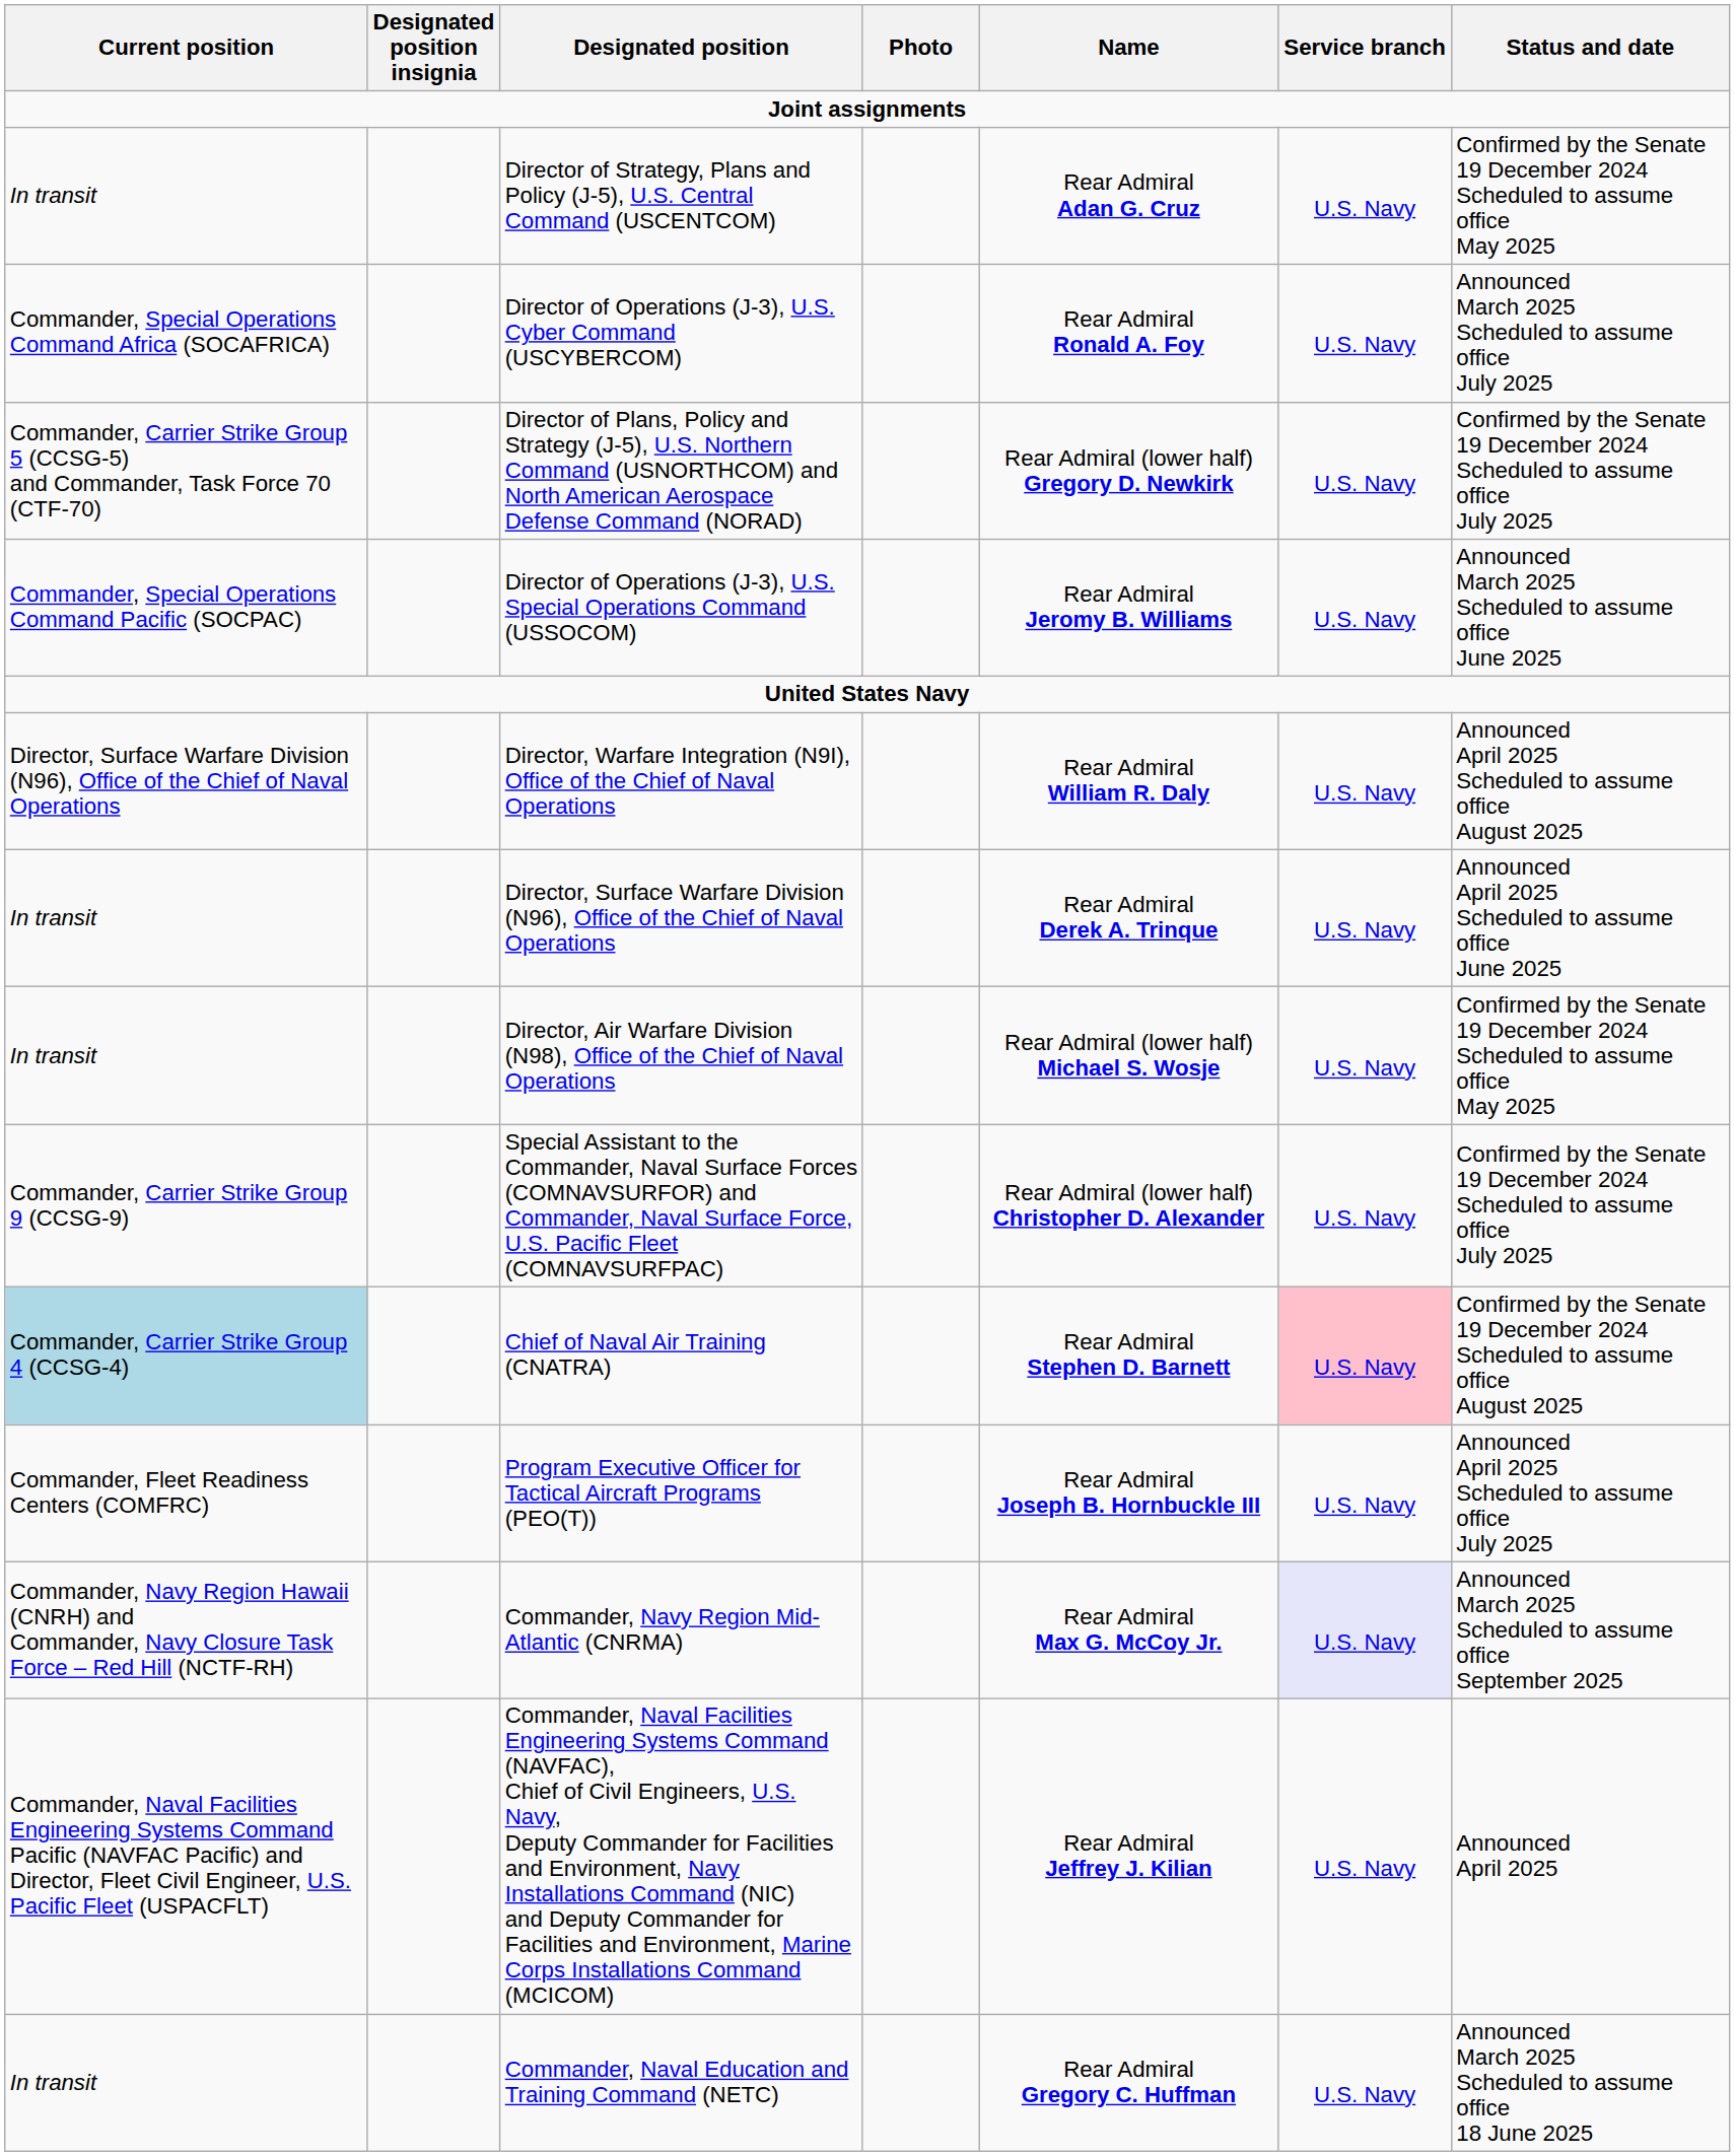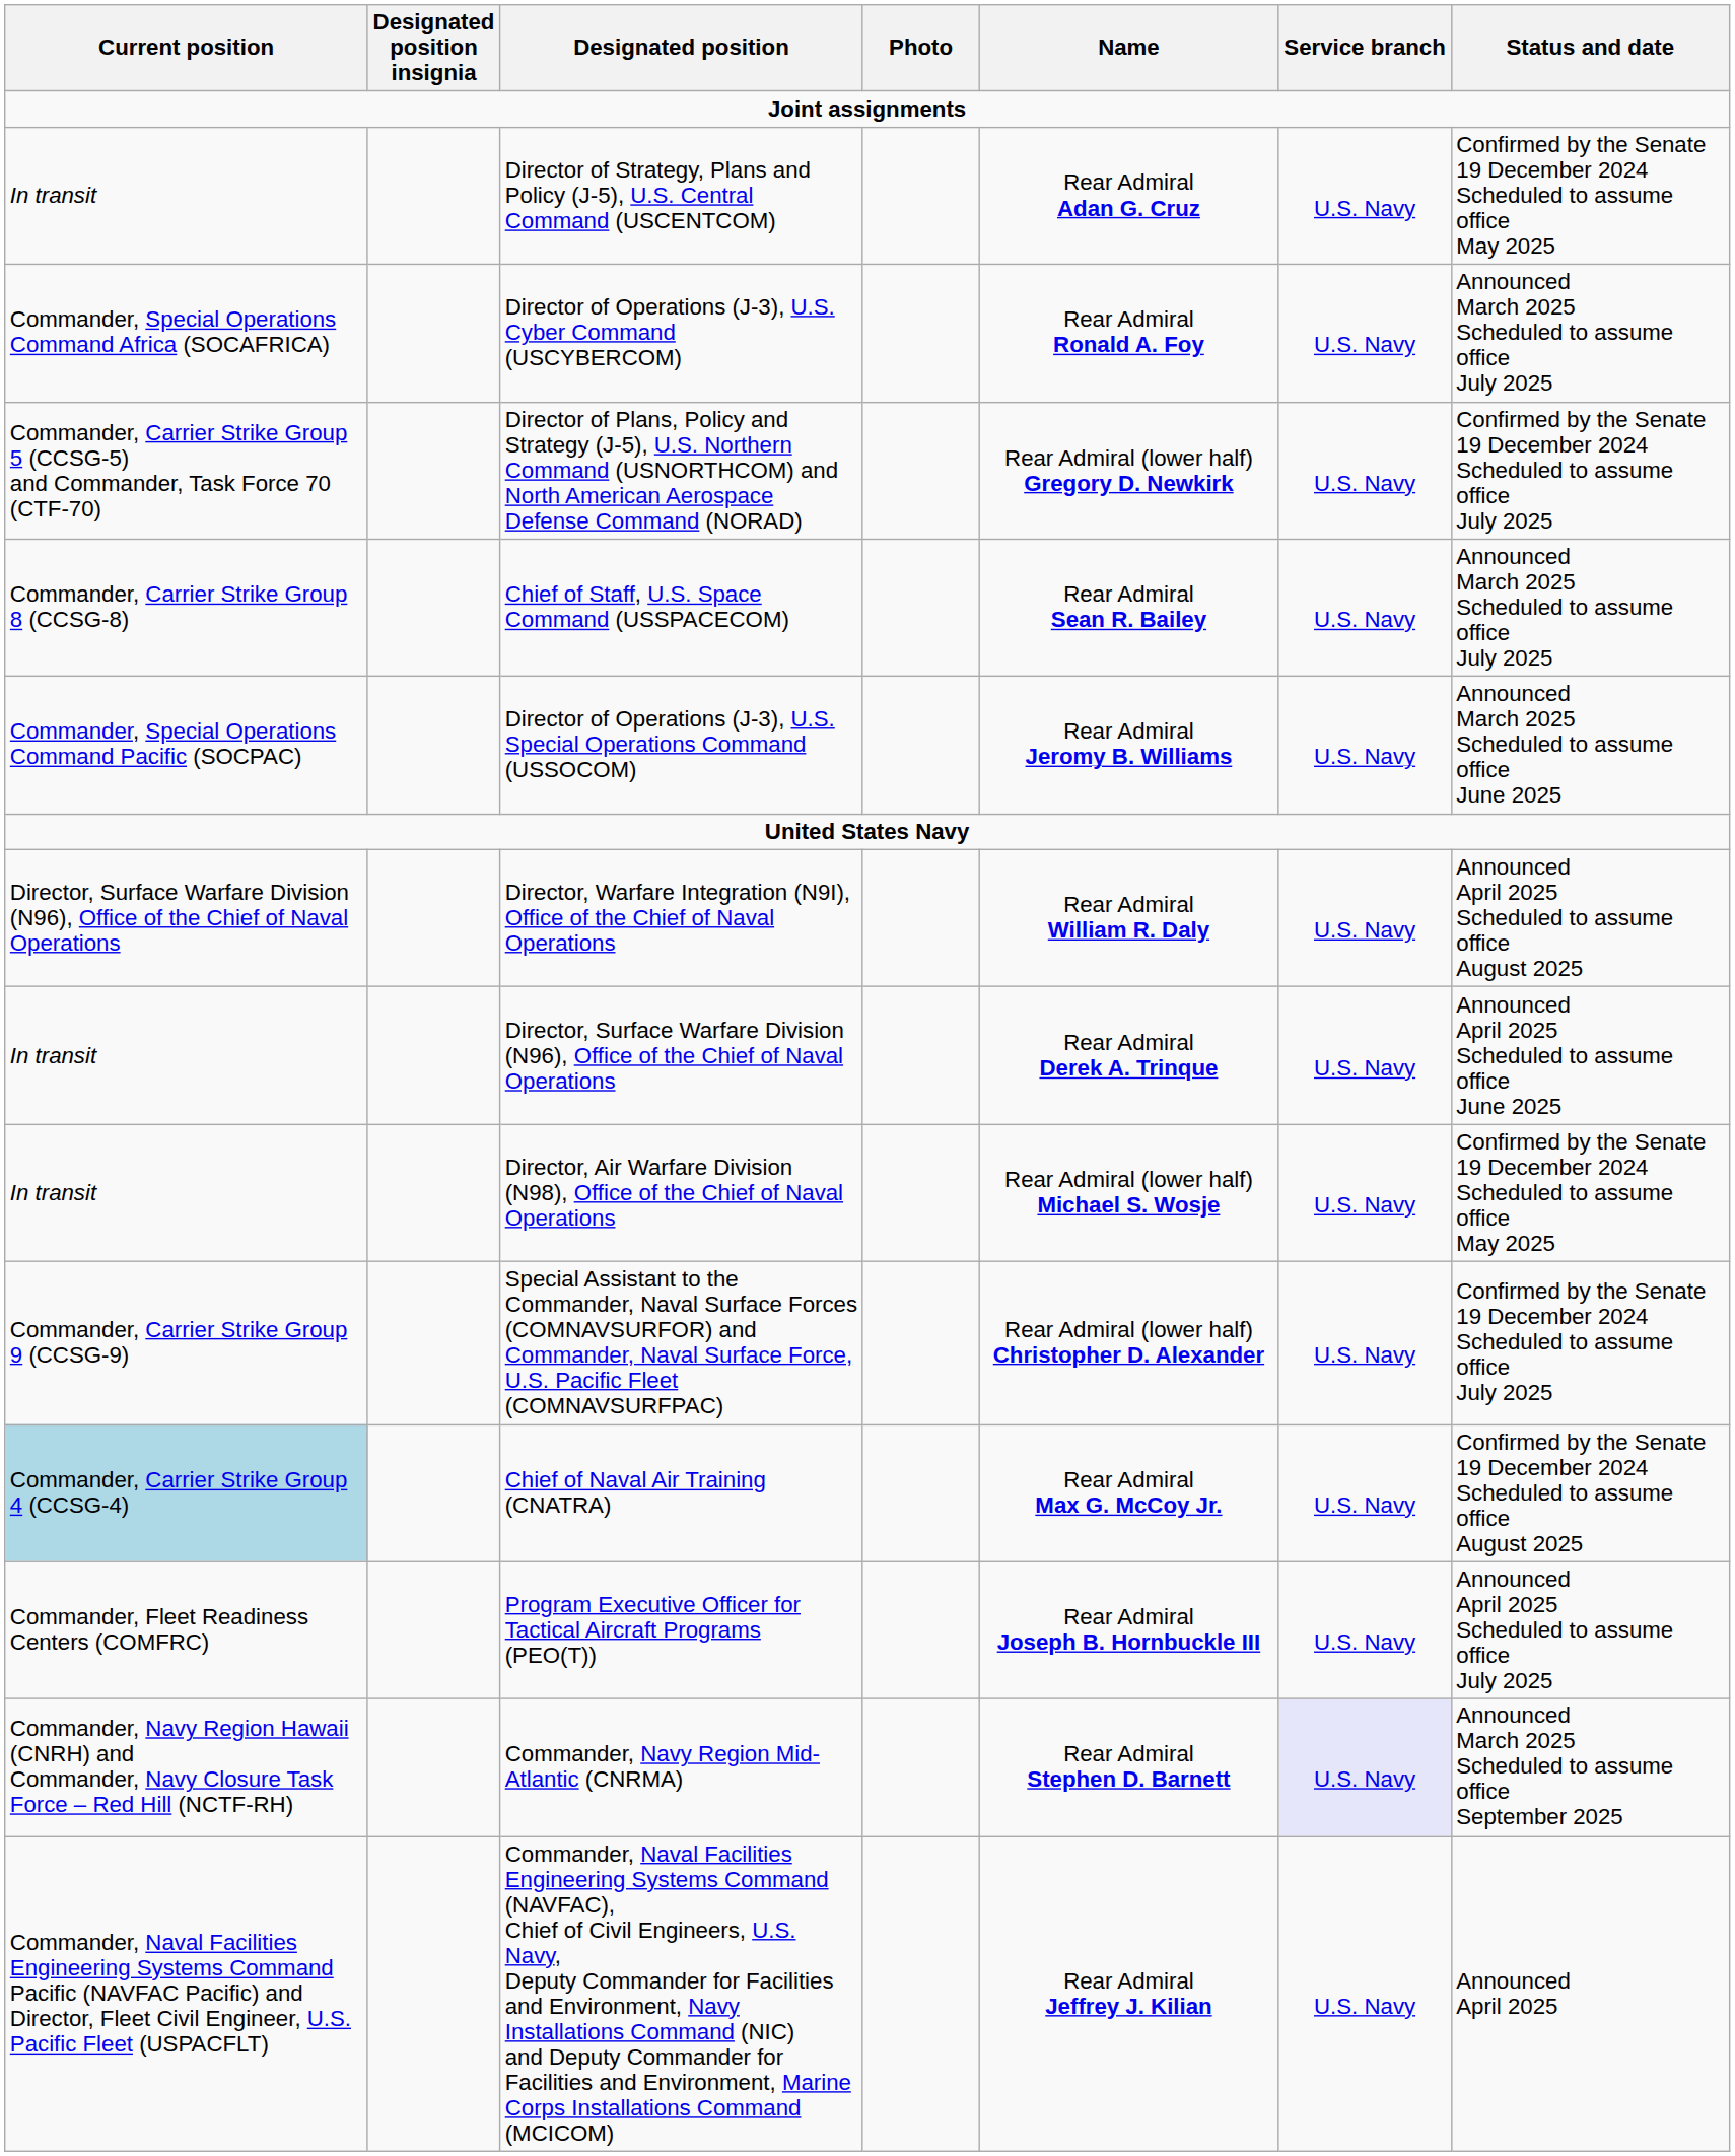 <table class="wikitable">
 <tr>
 <th width="250" style="text-align:center">Current position</th>
 <th width="75" style="text-align:center">Designated position insignia</th>
 <th width="250" style="text-align:center">Designated position</th>
 <th width="75" style="text-align:center">Photo</th>
 <th width="205" style="text-align:center">Name</th>
 <th width="115" style="text-align:center">Service branch</th>
 <th width="190" style="text-align:center">Status and date</th>
 </tr>
 <tr>
 <td colspan="7" style="text-align:center"><strong>Joint assignments</strong></td>
 </tr>
 <tr>
 <td><em>In transit</em></td>
 <td></td>
 <td>Director of Strategy, Plans and Policy (J-5), <a href='#'>U.S. Central Command</a> (USCENTCOM)</td>
 <td></td>
 <td style="text-align:center">Rear Admiral<br><strong><a href='#'>Adan G. Cruz</a></strong></td>
 <td style="text-align:center"><br><a href='#'>U.S. Navy</a></td>
 <td>Confirmed by the Senate<br>19 December 2024<br>Scheduled to assume office<br>May 2025</td>
 </tr>
 <tr>
 <td>Commander, <a href='#'>Special Operations Command Africa</a> (SOCAFRICA)</td>
 <td></td>
 <td>Director of Operations (J-3), <a href='#'>U.S. Cyber Command</a> (USCYBERCOM)</td>
 <td></td>
 <td style="text-align:center">Rear Admiral<br><strong><a href='#'>Ronald A. Foy</a></strong></td>
 <td style="text-align:center"><br><a href='#'>U.S. Navy</a></td>
 <td>Announced<br>March 2025<br>Scheduled to assume office<br>July 2025</td>
 </tr>
 <tr>
 <td>Commander, <a href='#'>Carrier Strike Group 5</a> (CCSG-5)<br>and Commander, Task Force 70 (CTF-70)</td>
 <td> </td>
 <td>Director of Plans, Policy and Strategy (J-5), <a href='#'>U.S. Northern Command</a> (USNORTHCOM) and <a href='#'>North American Aerospace Defense Command</a> (NORAD)</td>
 <td></td>
 <td style="text-align:center">Rear Admiral (lower half)<br><strong><a href='#'>Gregory D. Newkirk</a></strong></td>
 <td style="text-align:center"><br><a href='#'>U.S. Navy</a></td>
 <td>Confirmed by the Senate<br>19 December 2024<br>Scheduled to assume office<br>July 2025</td>
+</tr>
+<tr>
+<td>Commander, <a href='#'>Carrier Strike Group 8</a> (CCSG-8)</td>
+<td></td>
+<td><a href='#'>Chief of Staff</a>, <a href='#'>U.S. Space Command</a> (USSPACECOM)</td>
+<td></td>
+<td style="text-align:center">Rear Admiral<br><strong><a href='#'>Sean R. Bailey</a></strong></td>
+<td style="text-align:center"><br><a href='#'>U.S. Navy</a></td>
+<td>Announced<br>March 2025<br>Scheduled to assume office<br>July 2025</td>
 </tr>
 <tr>
 <td><a href='#'>Commander</a>, <a href='#'>Special Operations Command Pacific</a> (SOCPAC)</td>
 <td></td>
 <td>Director of Operations (J-3), <a href='#'>U.S. Special Operations Command</a> (USSOCOM)</td>
 <td></td>
 <td style="text-align:center">Rear Admiral<br><strong><a href='#'>Jeromy B. Williams</a></strong></td>
 <td style="text-align:center"><br><a href='#'>U.S. Navy</a></td>
 <td>Announced<br>March 2025<br>Scheduled to assume office<br>June 2025</td>
 </tr>
 <tr>
 <td colspan="7" style="text-align:center"><strong>United States Navy</strong></td>
 </tr>
 <tr>
 <td>Director, Surface Warfare Division (N96), <a href='#'>Office of the Chief of Naval Operations</a></td>
 <td></td>
 <td>Director, Warfare Integration (N9I), <a href='#'>Office of the Chief of Naval Operations</a></td>
 <td></td>
 <td style="text-align:center">Rear Admiral<br><strong><a href='#'>William R. Daly</a></strong></td>
 <td style="text-align:center"><br><a href='#'>U.S. Navy</a></td>
 <td>Announced<br>April 2025<br>Scheduled to assume office<br>August 2025</td>
 </tr>
 <tr>
 <td><em>In transit</em></td>
 <td></td>
 <td>Director, Surface Warfare Division (N96), <a href='#'>Office of the Chief of Naval Operations</a></td>
 <td></td>
 <td style="text-align:center">Rear Admiral<br><strong><a href='#'>Derek A. Trinque</a></strong></td>
 <td style="text-align:center"><br><a href='#'>U.S. Navy</a></td>
 <td>Announced<br>April 2025<br>Scheduled to assume office<br>June 2025</td>
 </tr>
 <tr>
 <td><em>In transit</em></td>
 <td></td>
 <td>Director, Air Warfare Division (N98), <a href='#'>Office of the Chief of Naval Operations</a></td>
 <td></td>
 <td style="text-align:center">Rear Admiral (lower half)<br><strong><a href='#'>Michael S. Wosje</a></strong></td>
 <td style="text-align:center"><br><a href='#'>U.S. Navy</a></td>
 <td>Confirmed by the Senate<br>19 December 2024<br>Scheduled to assume office<br>May 2025</td>
 </tr>
 <tr>
 <td>Commander, <a href='#'>Carrier Strike Group 9</a> (CCSG-9)</td>
 <td> </td>
 <td>Special Assistant to the Commander, Naval Surface Forces (COMNAVSURFOR) and <a href='#'>Commander, Naval Surface Force, U.S. Pacific Fleet</a> (COMNAVSURFPAC)</td>
 <td></td>
 <td style="text-align:center">Rear Admiral (lower half)<br><strong><a href='#'>Christopher D. Alexander</a></strong></td>
 <td style="text-align:center"><br><a href='#'>U.S. Navy</a></td>
 <td>Confirmed by the Senate<br>19 December 2024<br>Scheduled to assume office<br>July 2025</td>
 </tr>
 <tr>
 <td style="background: lightblue;">Commander, <a href='#'>Carrier Strike Group 4</a> (CCSG-4)</td>
 <td></td>
 <td><a href='#'>Chief of Naval Air Training</a> (CNATRA)</td>
 <td></td>
-<td style="text-align:center">Rear Admiral<br><strong><a href='#'>Stephen D. Barnett</a></strong></td>
-<td style="background: pink; text-align:center"><br><a href='#'>U.S. Navy</a></td>
+<td style="text-align:center">Rear Admiral<br><strong><a href='#'>Max G. McCoy Jr.</a></strong></td>
+<td style="text-align:center"><br><a href='#'>U.S. Navy</a></td>
 <td>Confirmed by the Senate<br>19 December 2024<br>Scheduled to assume office<br>August 2025</td>
 </tr>
 <tr>
 <td>Commander, Fleet Readiness Centers (COMFRC)</td>
 <td></td>
 <td><a href='#'>Program Executive Officer for Tactical Aircraft Programs</a> (PEO(T))</td>
 <td></td>
 <td style="text-align:center">Rear Admiral<br><strong><a href='#'>Joseph B. Hornbuckle III</a></strong></td>
 <td style="text-align:center"><br><a href='#'>U.S. Navy</a></td>
 <td>Announced<br>April 2025<br>Scheduled to assume office<br>July 2025</td>
 </tr>
 <tr>
 <td>Commander, <a href='#'>Navy Region Hawaii</a> (CNRH) and<br>Commander, <a href='#'>Navy Closure Task Force – Red Hill</a> (NCTF-RH)</td>
 <td></td>
 <td>Commander, <a href='#'>Navy Region Mid-Atlantic</a> (CNRMA)</td>
 <td></td>
-<td style="text-align:center">Rear Admiral<br><strong><a href='#'>Max G. McCoy Jr.</a></strong></td>
+<td style="text-align:center">Rear Admiral<br><strong><a href='#'>Stephen D. Barnett</a></strong></td>
 <td style="background: lavender; text-align:center"><br><a href='#'>U.S. Navy</a></td>
 <td>Announced<br>March 2025<br>Scheduled to assume office<br>September 2025</td>
 </tr>
 <tr>
 <td>Commander, <a href='#'>Naval Facilities Engineering Systems Command</a> Pacific (NAVFAC Pacific) and<br>Director, Fleet Civil Engineer, <a href='#'>U.S. Pacific Fleet</a> (USPACFLT)</td>
 <td></td>
 <td>Commander, <a href='#'>Naval Facilities Engineering Systems Command</a> (NAVFAC),<br>Chief of Civil Engineers, <a href='#'>U.S. Navy</a>,<br>Deputy Commander for Facilities and Environment, <a href='#'>Navy Installations Command</a> (NIC)<br>and Deputy Commander for Facilities and Environment, <a href='#'>Marine Corps Installations Command</a> (MCICOM)</td>
 <td></td>
 <td style="text-align:center">Rear Admiral<br><strong><a href='#'>Jeffrey J. Kilian</a></strong></td>
 <td style="text-align:center"><br><a href='#'>U.S. Navy</a></td>
 <td>Announced<br>April 2025</td>
 </tr>
-<tr>
-<td><em>In transit</em></td>
-<td></td>
-<td><a href='#'>Commander</a>, <a href='#'>Naval Education and Training Command</a> (NETC)</td>
-<td></td>
-<td style="text-align:center">Rear Admiral<br><strong><a href='#'>Gregory C. Huffman</a></strong></td>
-<td style="text-align:center"><br><a href='#'>U.S. Navy</a></td>
-<td>Announced<br>March 2025<br>Scheduled to assume office<br>18 June 2025</td>
-</tr>
 </table>
